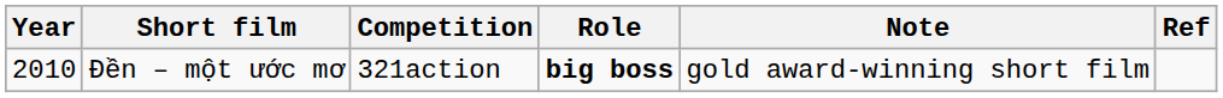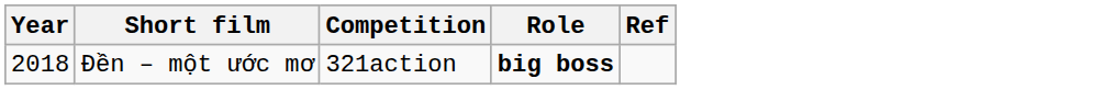 <table class="wikitable">
 <tr>
 <th>Year</th>
 <th>Short film</th>
 <th>Competition</th>
 <th>Role</th>
-<th>Note</th>
 <th>Ref</th>
 </tr>
 <tr>
-<td>2010</td>
+<td>2018</td>
 <td>Đền – một ước mơ</td>
 <td>321action</td>
 <td><strong>big boss</strong></td>
-<td>gold award-winning short film</td>
 <td></td>
 </tr>
 </table>
